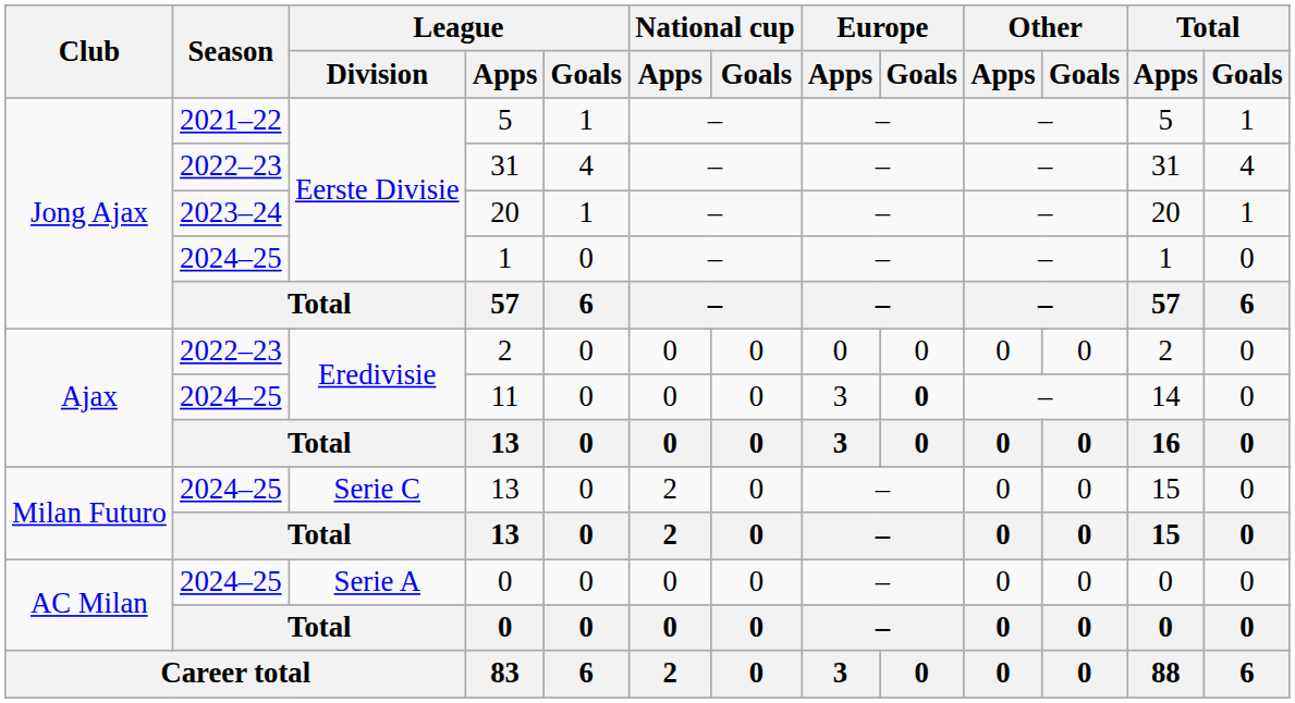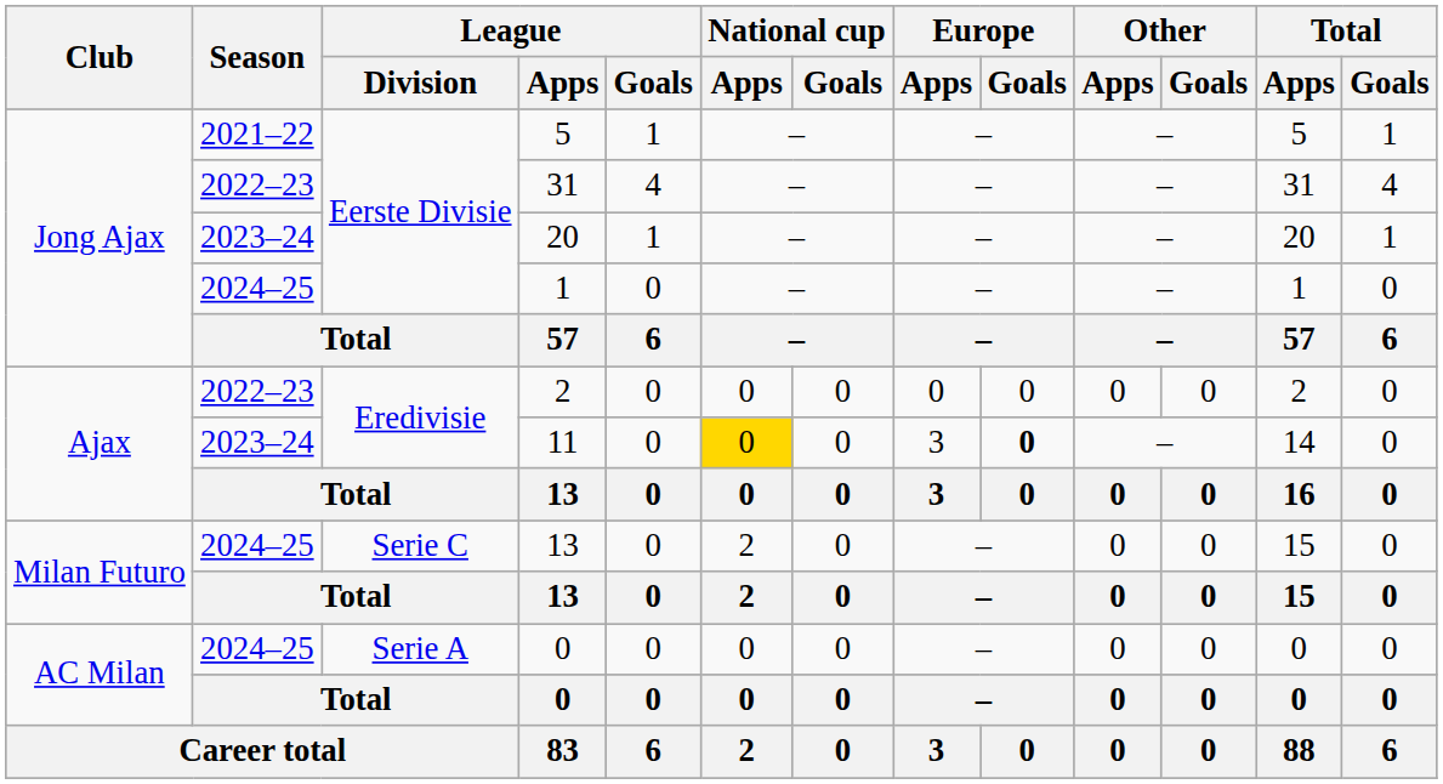 <table class="wikitable" style="text-align:center">
 <tr>
 <th rowspan="2">Club</th>
 <th rowspan="2">Season</th>
 <th colspan="3">League</th>
 <th colspan="2">National cup</th>
 <th colspan="2">Europe</th>
 <th colspan="2">Other</th>
 <th colspan="2">Total</th>
 </tr>
 <tr>
 <th>Division</th>
 <th>Apps</th>
 <th>Goals</th>
 <th>Apps</th>
 <th>Goals</th>
 <th>Apps</th>
 <th>Goals</th>
 <th>Apps</th>
 <th>Goals</th>
 <th>Apps</th>
 <th>Goals</th>
 </tr>
 <tr>
 <td rowspan="5"><a href='#'>Jong Ajax</a></td>
 <td><a href='#'>2021–22</a></td>
 <td rowspan="4"><a href='#'>Eerste Divisie</a></td>
 <td>5</td>
 <td>1</td>
 <td colspan="2">–</td>
 <td colspan="2">–</td>
 <td colspan="2">–</td>
 <td>5</td>
 <td>1</td>
 </tr>
 <tr>
 <td><a href='#'>2022–23</a></td>
 <td>31</td>
 <td>4</td>
 <td colspan="2">–</td>
 <td colspan="2">–</td>
 <td colspan="2">–</td>
 <td>31</td>
 <td>4</td>
 </tr>
 <tr>
 <td><a href='#'>2023–24</a></td>
 <td>20</td>
 <td>1</td>
 <td colspan="2">–</td>
 <td colspan="2">–</td>
 <td colspan="2">–</td>
 <td>20</td>
 <td>1</td>
 </tr>
 <tr>
 <td><a href='#'>2024–25</a></td>
 <td>1</td>
 <td>0</td>
 <td colspan="2">–</td>
 <td colspan="2">–</td>
 <td colspan="2">–</td>
 <td>1</td>
 <td>0</td>
 </tr>
 <tr>
 <th colspan="2">Total</th>
 <th>57</th>
 <th>6</th>
 <th colspan="2">–</th>
 <th colspan="2">–</th>
 <th colspan="2">–</th>
 <th>57</th>
 <th>6</th>
 </tr>
 <tr>
 <td rowspan="3"><a href='#'>Ajax</a></td>
 <td><a href='#'>2022–23</a></td>
 <td rowspan="2"><a href='#'>Eredivisie</a></td>
 <td>2</td>
 <td>0</td>
 <td>0</td>
 <td>0</td>
 <td>0</td>
 <td>0</td>
 <td>0</td>
 <td>0</td>
 <td>2</td>
 <td>0</td>
 </tr>
 <tr>
-<td><a href='#'>2024–25</a></td>
+<td><a href='#'>2023–24</a></td>
 <td>11</td>
 <td>0</td>
-<td>0</td>
+<td style="background: gold;">0</td>
 <td>0</td>
 <td>3</td>
 <td><strong>0</strong></td>
 <td colspan="2">–</td>
 <td>14</td>
 <td>0</td>
 </tr>
 <tr>
 <th colspan="2">Total</th>
 <th>13</th>
 <th>0</th>
 <th>0</th>
 <th>0</th>
 <th>3</th>
 <th>0</th>
 <th>0</th>
 <th>0</th>
 <th>16</th>
 <th>0</th>
 </tr>
 <tr>
 <td rowspan="2"><a href='#'>Milan Futuro</a></td>
 <td><a href='#'>2024–25</a></td>
 <td><a href='#'>Serie C</a></td>
 <td>13</td>
 <td>0</td>
 <td>2</td>
 <td>0</td>
 <td colspan="2">–</td>
 <td>0</td>
 <td>0</td>
 <td>15</td>
 <td>0</td>
 </tr>
 <tr>
 <th colspan="2">Total</th>
 <th>13</th>
 <th>0</th>
 <th>2</th>
 <th>0</th>
 <th colspan="2">–</th>
 <th>0</th>
 <th>0</th>
 <th>15</th>
 <th>0</th>
 </tr>
 <tr>
 <td rowspan="2"><a href='#'>AC Milan</a></td>
 <td><a href='#'>2024–25</a></td>
 <td><a href='#'>Serie A</a></td>
 <td>0</td>
 <td>0</td>
 <td>0</td>
 <td>0</td>
 <td colspan="2">–</td>
 <td>0</td>
 <td>0</td>
 <td>0</td>
 <td>0</td>
 </tr>
 <tr>
 <th colspan="2">Total</th>
 <th>0</th>
 <th>0</th>
 <th>0</th>
 <th>0</th>
 <th colspan="2">–</th>
 <th>0</th>
 <th>0</th>
 <th>0</th>
 <th>0</th>
 </tr>
 <tr>
 <th colspan="3">Career total</th>
 <th>83</th>
 <th>6</th>
 <th>2</th>
 <th>0</th>
 <th>3</th>
 <th>0</th>
 <th>0</th>
 <th>0</th>
 <th>88</th>
 <th>6</th>
 </tr>
 </table>
